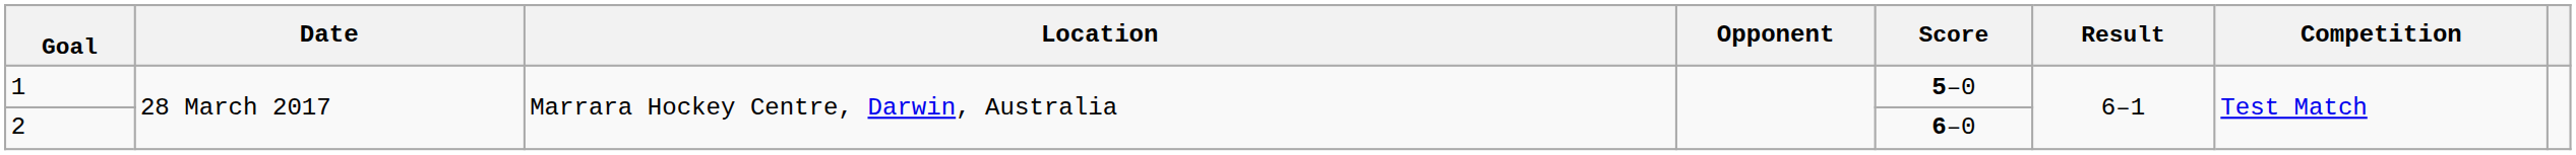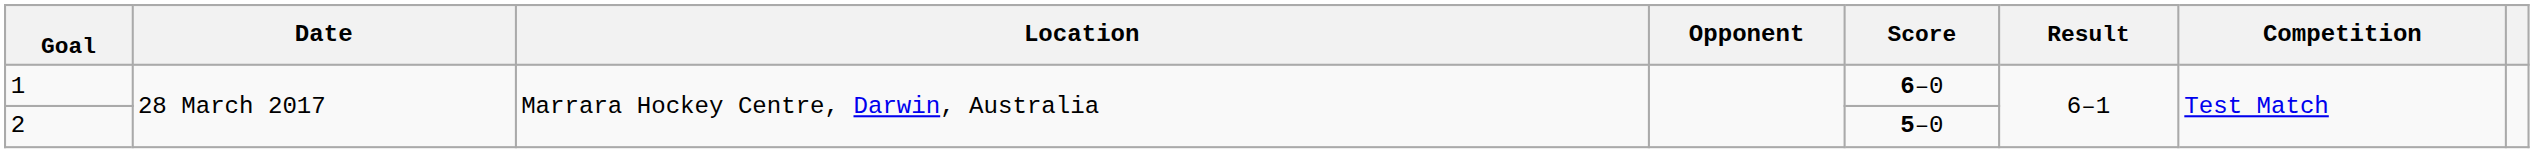 <table class="wikitable sortable" style="font-size:90%" width=97%>
 <tr>
 <th style="font-size:95%;" data-sort-type=number><br>Goal</th>
 <th align=center>Date</th>
 <th>Location</th>
 <th width=90>Opponent</th>
 <th data-sort-type="number" style="font-size:95%">Score</th>
 <th data-sort-type="number" style="font-size:95%">Result</th>
 <th>Competition</th>
 <th></th>
 </tr>
 <tr>
 <td>1</td>
 <td rowspan=2>28 March 2017</td>
 <td rowspan=2>Marrara Hockey Centre, <a href='#'>Darwin</a>, Australia</td>
 <td rowspan=2></td>
-<td align="center"><strong>5</strong>–0</td>
+<td align="center"><strong>6</strong>–0</td>
 <td rowspan=2; align="center">6–1</td>
 <td rowspan=2><a href='#'>Test Match</a></td>
 <td rowspan=2></td>
 </tr>
 <tr>
 <td>2</td>
-<td align="center"><strong>6</strong>–0</td>
+<td align="center"><strong>5</strong>–0</td>
 </tr>
 </table>
